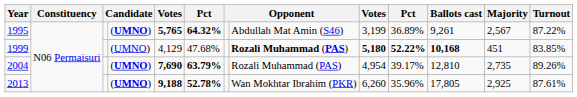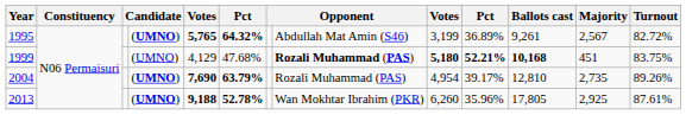 <table class="wikitable" style="margin:0.5em ; font-size:95%">
 <tr>
 <th>Year</th>
 <th>Constituency</th>
 <th colspan=2>Candidate</th>
 <th>Votes</th>
 <th>Pct</th>
 <th colspan=2>Opponent</th>
 <th>Votes</th>
 <th>Pct</th>
 <th>Ballots cast</th>
 <th>Majority</th>
 <th>Turnout</th>
 </tr>
 <tr>
 <td><a href='#'>1995</a></td>
 <td rowspan=4>N06 <a href='#'>Permaisuri</a></td>
 <td></td>
 <td> (<a href='#'><strong>UMNO</strong></a>)</td>
 <td align="right"><strong>5,765</strong></td>
 <td><strong>64.32%</strong></td>
 <td></td>
 <td>Abdullah Mat Amin (<a href='#'>S46</a>)</td>
 <td align="right">3,199</td>
 <td>36.89%</td>
 <td>9,261</td>
 <td>2,567</td>
-<td>87.22%</td>
+<td>82.72%</td>
 </tr>
 <tr>
 <td><a href='#'>1999</a></td>
 <td></td>
 <td> (<a href='#'>UMNO</a>)</td>
 <td align="right">4,129</td>
 <td>47.68%</td>
 <td></td>
 <td><strong>Rozali Muhammad</strong> (<a href='#'><strong>PAS</strong></a>)</td>
 <td align="right"><strong>5,180</strong></td>
-<td><strong>52.22%</strong></td>
+<td><strong>52.21%</strong></td>
 <td><strong>10,168</strong></td>
 <td>451</td>
-<td>83.85%</td>
+<td>83.75%</td>
 </tr>
 <tr>
 <td><a href='#'>2004</a></td>
 <td></td>
 <td> (<a href='#'><strong>UMNO</strong></a>)</td>
 <td align="right"><strong>7,690</strong></td>
 <td><strong>63.79%</strong></td>
 <td></td>
 <td>Rozali Muhammad (<a href='#'>PAS</a>)</td>
 <td align="right">4,954</td>
 <td>39.17%</td>
 <td>12,810</td>
 <td>2,735</td>
 <td>89.26%</td>
 </tr>
 <tr>
 <td><a href='#'>2013</a></td>
 <td></td>
 <td> (<a href='#'><strong>UMNO</strong></a>)</td>
 <td align="right"><strong>9,188</strong></td>
 <td><strong>52.78%</strong></td>
 <td></td>
 <td>Wan Mokhtar Ibrahim (<a href='#'>PKR</a>)</td>
 <td align="right">6,260</td>
 <td>35.96%</td>
 <td>17,805</td>
 <td>2,925</td>
 <td>87.61%</td>
 </tr>
 </table>
